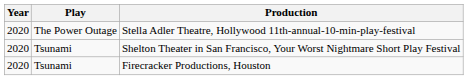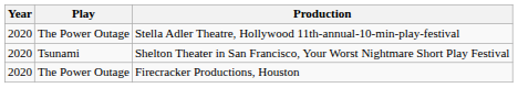 <table class="wikitable">
 <tr>
 <th>Year</th>
 <th>Play</th>
 <th>Production</th>
 </tr>
 <tr>
 <td>2020</td>
 <td>The Power Outage</td>
 <td>Stella Adler Theatre, Hollywood 11th-annual-10-min-play-festival</td>
 </tr>
 <tr>
 <td>2020</td>
 <td>Tsunami</td>
 <td>Shelton Theater in San Francisco, Your Worst Nightmare Short Play Festival</td>
 </tr>
 <tr>
 <td>2020</td>
-<td>Tsunami</td>
+<td>The Power Outage</td>
 <td>Firecracker Productions, Houston</td>
 </tr>
 </table>
